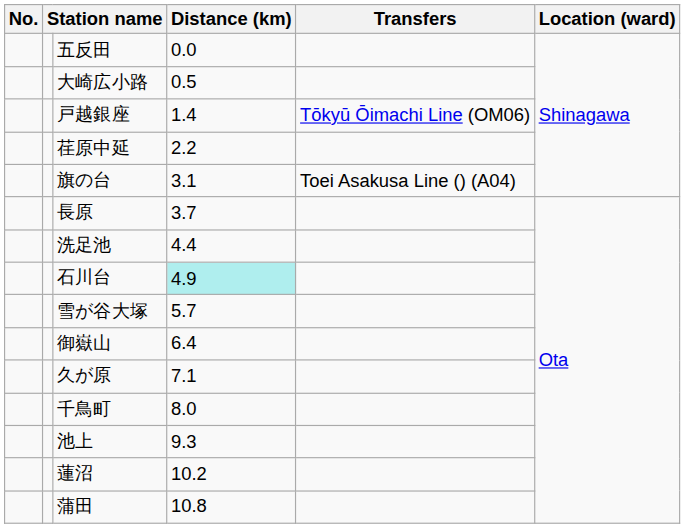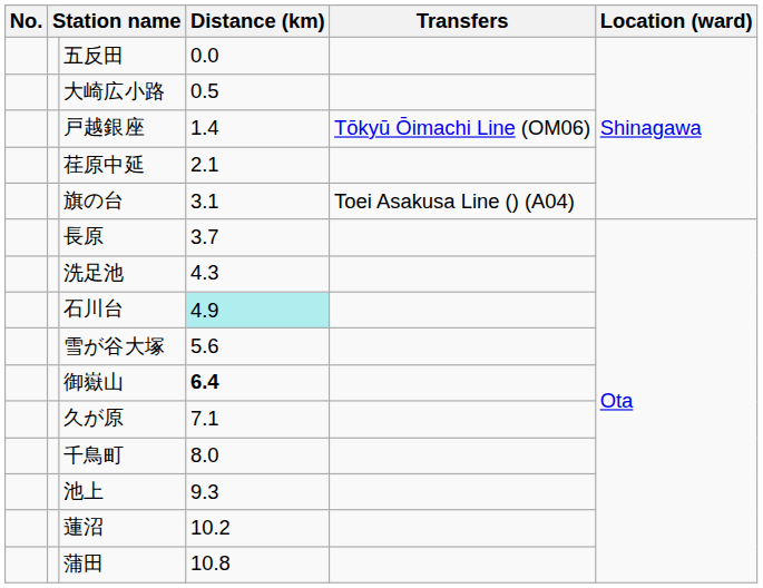 <table class=wikitable>
 <tr>
 <th>No.</th>
 <th colspan=2>Station name</th>
 <th>Distance (km)</th>
 <th>Transfers</th>
 <th>Location (ward)</th>
 </tr>
 <tr>
 <td></td>
 <td></td>
 <td>五反田</td>
 <td>0.0</td>
 <td></td>
 <td rowspan=5><a href='#'>Shinagawa</a></td>
 </tr>
 <tr>
 <td></td>
 <td></td>
 <td>大崎広小路</td>
 <td>0.5</td>
 <td></td>
 </tr>
 <tr>
 <td></td>
 <td></td>
 <td>戸越銀座</td>
 <td>1.4</td>
 <td> <a href='#'>Tōkyū Ōimachi Line</a> (OM06)</td>
 </tr>
 <tr>
 <td></td>
 <td></td>
 <td>荏原中延</td>
-<td>2.2</td>
+<td>2.1</td>
 <td></td>
 </tr>
 <tr>
 <td></td>
 <td></td>
 <td>旗の台</td>
 <td>3.1</td>
 <td> Toei Asakusa Line () (A04)</td>
 </tr>
 <tr>
 <td></td>
 <td></td>
 <td>長原</td>
 <td>3.7</td>
 <td></td>
 <td rowspan=10><a href='#'>Ota</a></td>
 </tr>
 <tr>
 <td></td>
 <td></td>
 <td>洗足池</td>
-<td>4.4</td>
+<td>4.3</td>
 <td></td>
 </tr>
 <tr>
 <td></td>
 <td></td>
 <td>石川台</td>
 <td style="background: paleturquoise;">4.9</td>
 <td></td>
 </tr>
 <tr>
 <td></td>
 <td></td>
 <td>雪が谷大塚</td>
-<td>5.7</td>
+<td>5.6</td>
 <td></td>
 </tr>
 <tr>
 <td></td>
 <td></td>
 <td>御嶽山</td>
-<td>6.4</td>
+<td><strong>6.4</strong></td>
 <td></td>
 </tr>
 <tr>
 <td></td>
 <td></td>
 <td>久が原</td>
 <td>7.1</td>
 <td></td>
 </tr>
 <tr>
 <td></td>
 <td></td>
 <td>千鳥町</td>
 <td>8.0</td>
 <td></td>
 </tr>
 <tr>
 <td></td>
 <td></td>
 <td>池上</td>
 <td>9.3</td>
 <td></td>
 </tr>
 <tr>
 <td></td>
 <td></td>
 <td>蓮沼</td>
 <td>10.2</td>
 <td></td>
 </tr>
 <tr>
 <td></td>
 <td></td>
 <td>蒲田</td>
 <td>10.8</td>
 <td></td>
 </tr>
 </table>
